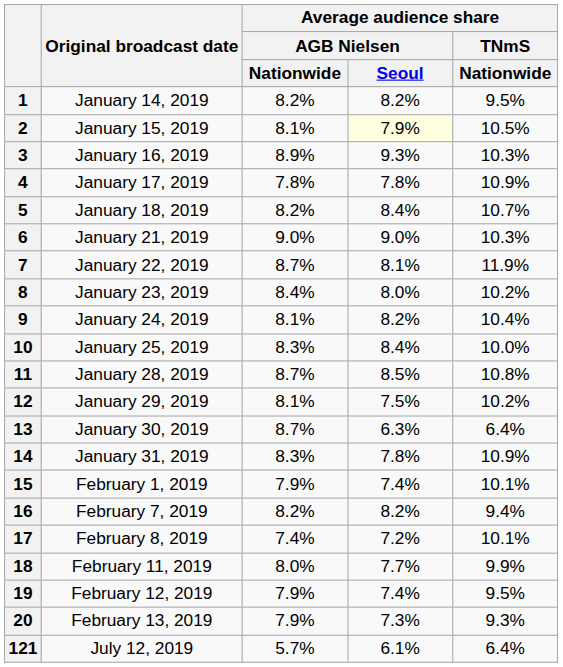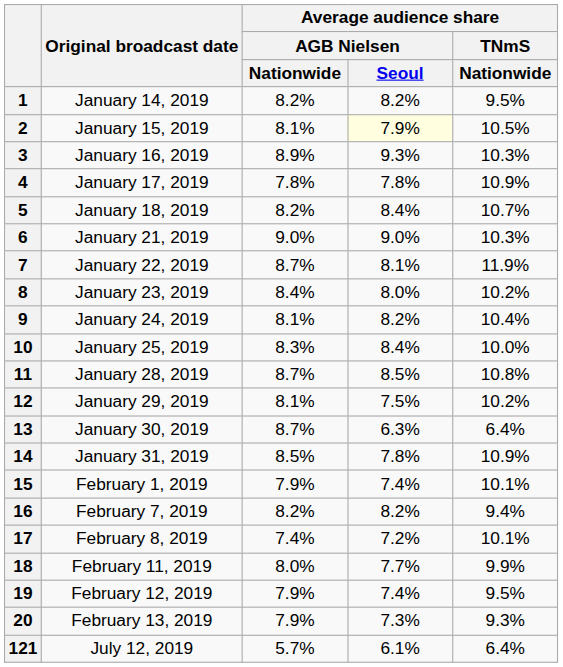 <table class="wikitable" style="text-align:center">
 <tr>
 <th rowspan="3"></th>
 <th rowspan="3">Original broadcast date</th>
 <th colspan="3">Average audience share</th>
 </tr>
 <tr>
 <th colspan="2">AGB Nielsen</th>
 <th colspan="1">TNmS</th>
 </tr>
 <tr>
 <th width="90">Nationwide</th>
 <th width="90"><a href='#'>Seoul</a></th>
 <th width="90">Nationwide</th>
 </tr>
 <tr>
 <th>1</th>
 <td>January 14, 2019</td>
 <td>8.2%</td>
 <td>8.2%</td>
 <td>9.5%</td>
 </tr>
 <tr>
 <th>2</th>
 <td>January 15, 2019</td>
 <td>8.1%</td>
 <td style="background: lightyellow;">7.9%</td>
 <td>10.5%</td>
 </tr>
 <tr>
 <th>3</th>
 <td>January 16, 2019</td>
 <td>8.9%</td>
 <td>9.3%</td>
 <td>10.3%</td>
 </tr>
 <tr>
 <th>4</th>
 <td>January 17, 2019</td>
 <td>7.8%</td>
 <td>7.8%</td>
 <td>10.9%</td>
 </tr>
 <tr>
 <th>5</th>
 <td>January 18, 2019</td>
 <td>8.2%</td>
 <td>8.4%</td>
 <td>10.7%</td>
 </tr>
 <tr>
 <th>6</th>
 <td>January 21, 2019</td>
 <td>9.0%</td>
 <td>9.0%</td>
 <td>10.3%</td>
 </tr>
 <tr>
 <th>7</th>
 <td>January 22, 2019</td>
 <td>8.7%</td>
 <td>8.1%</td>
 <td>11.9%</td>
 </tr>
 <tr>
 <th>8</th>
 <td>January 23, 2019</td>
 <td>8.4%</td>
 <td>8.0%</td>
 <td>10.2%</td>
 </tr>
 <tr>
 <th>9</th>
 <td>January 24, 2019</td>
 <td>8.1%</td>
 <td>8.2%</td>
 <td>10.4%</td>
 </tr>
 <tr>
 <th>10</th>
 <td>January 25, 2019</td>
 <td>8.3%</td>
 <td>8.4%</td>
 <td>10.0%</td>
 </tr>
 <tr>
 <th>11</th>
 <td>January 28, 2019</td>
 <td>8.7%</td>
 <td>8.5%</td>
 <td>10.8%</td>
 </tr>
 <tr>
 <th>12</th>
 <td>January 29, 2019</td>
 <td>8.1%</td>
 <td>7.5%</td>
 <td>10.2%</td>
 </tr>
 <tr>
 <th>13</th>
 <td>January 30, 2019</td>
 <td>8.7%</td>
 <td>6.3%</td>
 <td>6.4%</td>
 </tr>
 <tr>
 <th>14</th>
 <td>January 31, 2019</td>
-<td>8.3%</td>
+<td>8.5%</td>
 <td>7.8%</td>
 <td>10.9%</td>
 </tr>
 <tr>
 <th>15</th>
 <td>February 1, 2019</td>
 <td>7.9%</td>
 <td>7.4%</td>
 <td>10.1%</td>
 </tr>
 <tr>
 <th>16</th>
 <td>February 7, 2019</td>
 <td>8.2%</td>
 <td>8.2%</td>
 <td>9.4%</td>
 </tr>
 <tr>
 <th>17</th>
 <td>February 8, 2019</td>
 <td>7.4%</td>
 <td>7.2%</td>
 <td>10.1%</td>
 </tr>
 <tr>
 <th>18</th>
 <td>February 11, 2019</td>
 <td>8.0%</td>
 <td>7.7%</td>
 <td>9.9%</td>
 </tr>
 <tr>
 <th>19</th>
 <td>February 12, 2019</td>
 <td>7.9%</td>
 <td>7.4%</td>
 <td>9.5%</td>
 </tr>
 <tr>
 <th>20</th>
 <td>February 13, 2019</td>
 <td>7.9%</td>
 <td>7.3%</td>
 <td>9.3%</td>
 </tr>
 <tr>
 <th>121</th>
 <td>July 12, 2019</td>
 <td>5.7%</td>
 <td>6.1%</td>
 <td>6.4%</td>
 </tr>
 </table>
